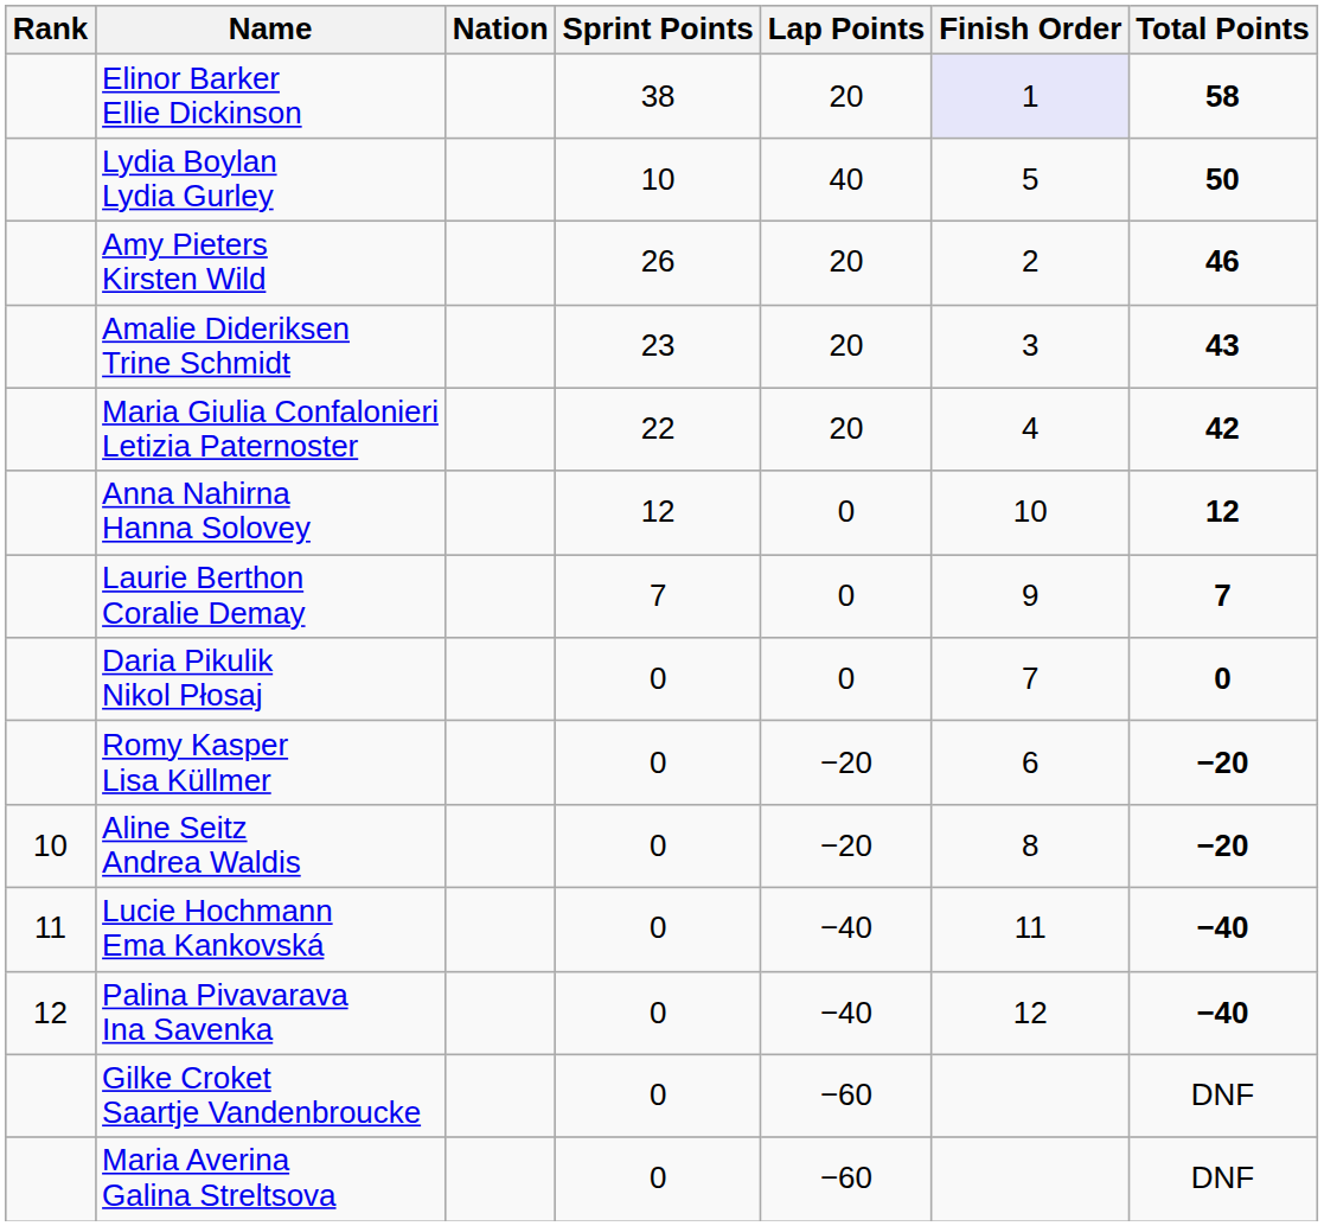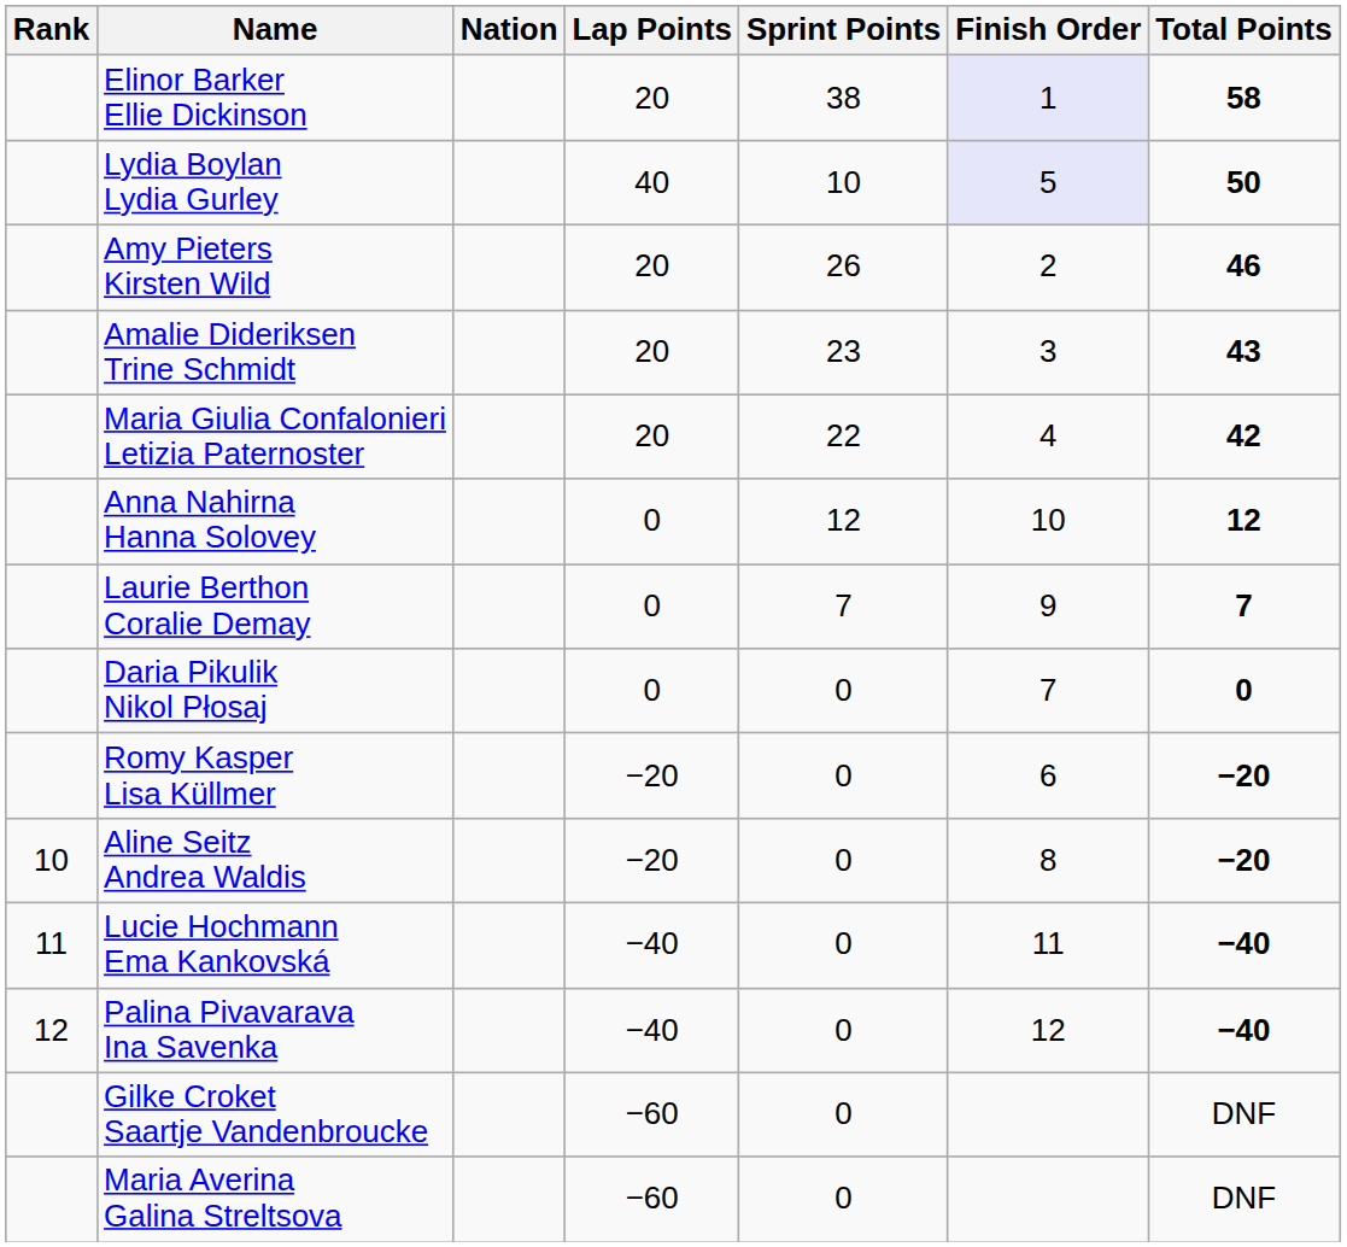 <table class="wikitable sortable" style="text-align:center">
 <tr>
 <th>Rank</th>
 <th>Name</th>
 <th>Nation</th>
+<th>Lap Points</th>
 <th>Sprint Points</th>
-<th>Lap Points</th>
 <th>Finish Order</th>
 <th>Total Points</th>
 </tr>
 <tr>
 <td></td>
 <td align=left><a href='#'>Elinor Barker</a><br><a href='#'>Ellie Dickinson</a></td>
 <td align=left></td>
+<td>20</td>
 <td>38</td>
-<td>20</td>
 <td style="background: lavender;">1</td>
 <td><strong>58</strong></td>
 </tr>
 <tr>
 <td></td>
 <td align=left><a href='#'>Lydia Boylan</a><br><a href='#'>Lydia Gurley</a></td>
 <td align=left></td>
+<td>40</td>
 <td>10</td>
-<td>40</td>
-<td>5</td>
+<td style="background: lavender;">5</td>
 <td><strong>50</strong></td>
 </tr>
 <tr>
 <td></td>
 <td align=left><a href='#'>Amy Pieters</a><br><a href='#'>Kirsten Wild</a></td>
 <td align=left></td>
+<td>20</td>
 <td>26</td>
-<td>20</td>
 <td>2</td>
 <td><strong>46</strong></td>
 </tr>
 <tr>
 <td></td>
 <td align=left><a href='#'>Amalie Dideriksen</a><br><a href='#'>Trine Schmidt</a></td>
 <td align=left></td>
+<td>20</td>
 <td>23</td>
-<td>20</td>
 <td>3</td>
 <td><strong>43</strong></td>
 </tr>
 <tr>
 <td></td>
 <td align=left><a href='#'>Maria Giulia Confalonieri</a><br><a href='#'>Letizia Paternoster</a></td>
 <td align=left></td>
+<td>20</td>
 <td>22</td>
-<td>20</td>
 <td>4</td>
 <td><strong>42</strong></td>
 </tr>
 <tr>
 <td></td>
 <td align=left><a href='#'>Anna Nahirna</a><br><a href='#'>Hanna Solovey</a></td>
 <td align=left></td>
+<td>0</td>
 <td>12</td>
-<td>0</td>
 <td>10</td>
 <td><strong>12</strong></td>
 </tr>
 <tr>
 <td></td>
 <td align=left><a href='#'>Laurie Berthon</a><br><a href='#'>Coralie Demay</a></td>
 <td align=left></td>
+<td>0</td>
 <td>7</td>
-<td>0</td>
 <td>9</td>
 <td><strong>7</strong></td>
 </tr>
 <tr>
 <td></td>
 <td align=left><a href='#'>Daria Pikulik</a><br><a href='#'>Nikol Płosaj</a></td>
 <td align=left></td>
 <td>0</td>
 <td>0</td>
 <td>7</td>
 <td><strong>0</strong></td>
 </tr>
 <tr>
 <td></td>
 <td align=left><a href='#'>Romy Kasper</a><br><a href='#'>Lisa Küllmer</a></td>
 <td align=left></td>
+<td>−20</td>
 <td>0</td>
-<td>−20</td>
 <td>6</td>
 <td><strong>−20</strong></td>
 </tr>
 <tr>
 <td>10</td>
 <td align=left><a href='#'>Aline Seitz</a><br><a href='#'>Andrea Waldis</a></td>
 <td align=left></td>
+<td>−20</td>
 <td>0</td>
-<td>−20</td>
 <td>8</td>
 <td><strong>−20</strong></td>
 </tr>
 <tr>
 <td>11</td>
 <td align=left><a href='#'>Lucie Hochmann</a><br><a href='#'>Ema Kankovská</a></td>
 <td align=left></td>
+<td>−40</td>
 <td>0</td>
-<td>−40</td>
 <td>11</td>
 <td><strong>−40</strong></td>
 </tr>
 <tr>
 <td>12</td>
 <td align=left><a href='#'>Palina Pivavarava</a><br><a href='#'>Ina Savenka</a></td>
 <td align=left></td>
+<td>−40</td>
 <td>0</td>
-<td>−40</td>
 <td>12</td>
 <td><strong>−40</strong></td>
 </tr>
 <tr>
 <td></td>
 <td align=left><a href='#'>Gilke Croket</a><br><a href='#'>Saartje Vandenbroucke</a></td>
 <td align=left></td>
+<td>−60</td>
 <td>0</td>
-<td>−60</td>
 <td></td>
 <td>DNF</td>
 </tr>
 <tr>
 <td></td>
 <td align=left><a href='#'>Maria Averina</a><br><a href='#'>Galina Streltsova</a></td>
 <td align=left></td>
+<td>−60</td>
 <td>0</td>
-<td>−60</td>
 <td></td>
 <td>DNF</td>
 </tr>
 </table>
